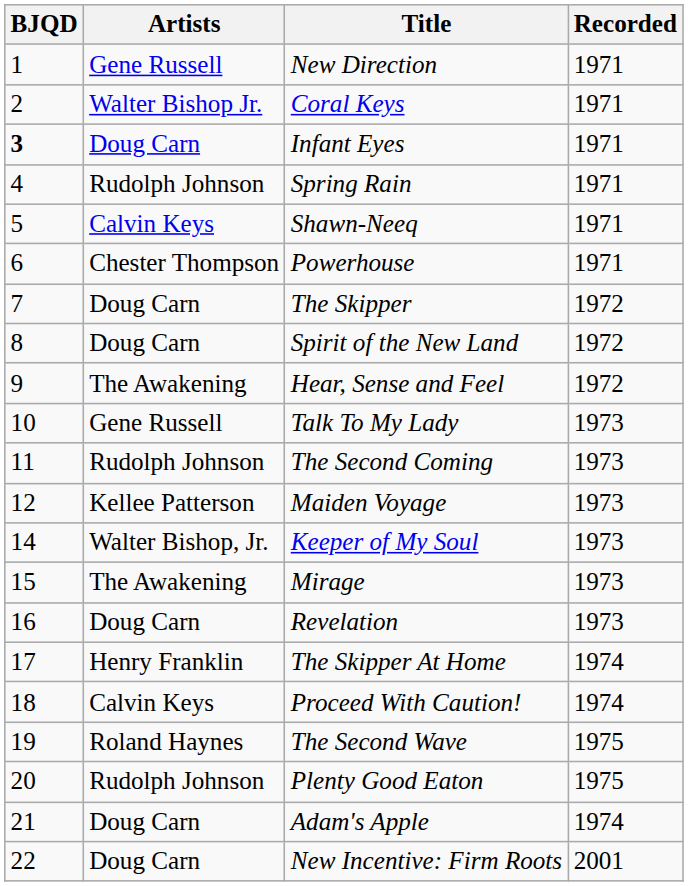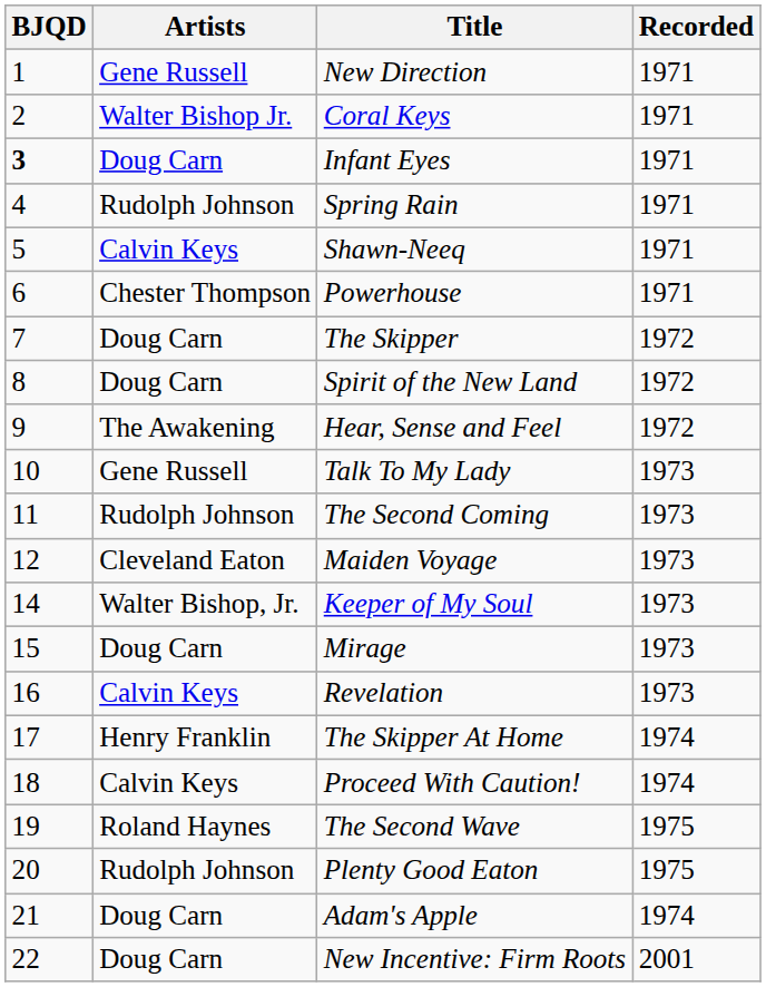 <table class="wikitable sortable">
 <tr>
 <th>BJQD</th>
 <th>Artists</th>
 <th>Title</th>
 <th>Recorded</th>
 </tr>
 <tr>
 <td>1</td>
 <td><a href='#'>Gene Russell</a></td>
 <td><em>New Direction</em></td>
 <td>1971</td>
 </tr>
 <tr>
 <td>2</td>
 <td><a href='#'>Walter Bishop Jr.</a></td>
 <td><em><a href='#'>Coral Keys</a></em></td>
 <td>1971</td>
 </tr>
 <tr>
 <td><strong>3</strong></td>
 <td><a href='#'>Doug Carn</a></td>
 <td><em>Infant Eyes</em></td>
 <td>1971</td>
 </tr>
 <tr>
 <td>4</td>
 <td>Rudolph Johnson</td>
 <td><em>Spring Rain</em></td>
 <td>1971</td>
 </tr>
 <tr>
 <td>5</td>
 <td><a href='#'>Calvin Keys</a></td>
 <td><em>Shawn-Neeq</em></td>
 <td>1971</td>
 </tr>
 <tr>
 <td>6</td>
 <td>Chester Thompson</td>
 <td><em>Powerhouse</em></td>
 <td>1971</td>
 </tr>
 <tr>
 <td>7</td>
 <td>Doug Carn</td>
 <td><em>The Skipper</em></td>
 <td>1972</td>
 </tr>
 <tr>
 <td>8</td>
 <td>Doug Carn</td>
 <td><em>Spirit of the New Land</em></td>
 <td>1972</td>
 </tr>
 <tr>
 <td>9</td>
 <td>The Awakening</td>
 <td><em>Hear, Sense and Feel</em></td>
 <td>1972</td>
 </tr>
 <tr>
 <td>10</td>
 <td>Gene Russell</td>
 <td><em>Talk To My Lady</em></td>
 <td>1973</td>
 </tr>
 <tr>
 <td>11</td>
 <td>Rudolph Johnson</td>
 <td><em>The Second Coming</em></td>
 <td>1973</td>
 </tr>
 <tr>
 <td>12</td>
-<td>Kellee Patterson</td>
+<td>Cleveland Eaton</td>
 <td><em>Maiden Voyage</em></td>
 <td>1973</td>
 </tr>
 <tr>
 <td>14</td>
 <td>Walter Bishop, Jr.</td>
 <td><em><a href='#'>Keeper of My Soul</a></em></td>
 <td>1973</td>
 </tr>
 <tr>
 <td>15</td>
-<td>The Awakening</td>
+<td>Doug Carn</td>
 <td><em>Mirage</em></td>
 <td>1973</td>
 </tr>
 <tr>
 <td>16</td>
-<td>Doug Carn</td>
+<td><a href='#'>Calvin Keys</a></td>
 <td><em>Revelation</em></td>
 <td>1973</td>
 </tr>
 <tr>
 <td>17</td>
 <td>Henry Franklin</td>
 <td><em>The Skipper At Home</em></td>
 <td>1974</td>
 </tr>
 <tr>
 <td>18</td>
 <td>Calvin Keys</td>
 <td><em>Proceed With Caution!</em></td>
 <td>1974</td>
 </tr>
 <tr>
 <td>19</td>
 <td>Roland Haynes</td>
 <td><em>The Second Wave</em></td>
 <td>1975</td>
 </tr>
 <tr>
 <td>20</td>
 <td>Rudolph Johnson</td>
 <td><em>Plenty Good Eaton</em></td>
 <td>1975</td>
 </tr>
 <tr>
 <td>21</td>
 <td>Doug Carn</td>
 <td><em>Adam's Apple</em></td>
 <td>1974</td>
 </tr>
 <tr>
 <td>22</td>
 <td>Doug Carn</td>
 <td><em>New Incentive: Firm Roots</em></td>
 <td>2001</td>
 </tr>
 </table>
